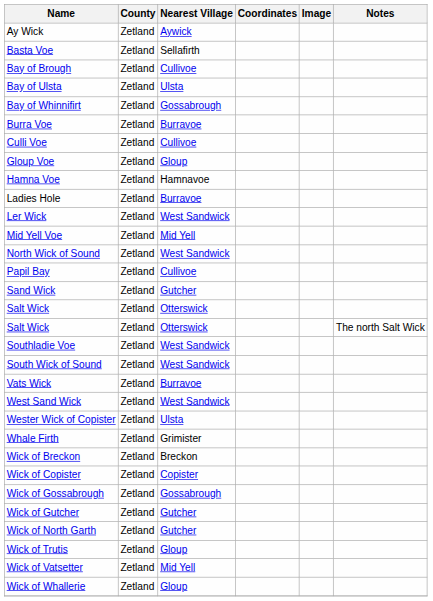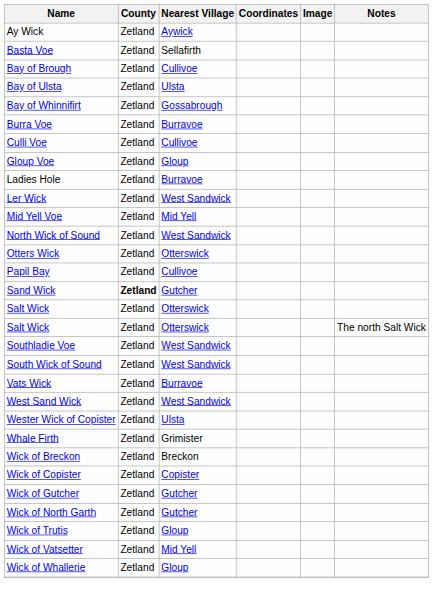 <table class="wikitable sortable" style="table-layout:fixed;background-color:#FEFEFE;font-size:95%;padding:0.30em;line-height:1.35em;">
 <tr>
 <th scope="col">Name</th>
 <th scope="col">County</th>
 <th scope="col">Nearest Village</th>
 <th scope="col" data-sort-type="number">Coordinates</th>
 <th scope="col">Image</th>
 <th scope="col">Notes</th>
 </tr>
 <tr>
 <td>Ay Wick</td>
 <td>Zetland</td>
 <td><a href='#'>Aywick</a></td>
 <td></td>
 <td></td>
 <td></td>
 </tr>
 <tr>
 <td><a href='#'>Basta Voe</a></td>
 <td>Zetland</td>
 <td>Sellafirth</td>
 <td></td>
 <td></td>
 <td></td>
 </tr>
 <tr>
 <td><a href='#'>Bay of Brough</a></td>
 <td>Zetland</td>
 <td><a href='#'>Cullivoe</a></td>
 <td></td>
 <td></td>
 <td></td>
 </tr>
 <tr>
 <td><a href='#'>Bay of Ulsta</a></td>
 <td>Zetland</td>
 <td><a href='#'>Ulsta</a></td>
 <td></td>
 <td></td>
 <td></td>
 </tr>
 <tr>
 <td><a href='#'>Bay of Whinnifirt</a></td>
 <td>Zetland</td>
 <td><a href='#'>Gossabrough</a></td>
 <td></td>
 <td></td>
 <td></td>
 </tr>
 <tr>
 <td><a href='#'>Burra Voe</a></td>
 <td>Zetland</td>
 <td><a href='#'>Burravoe</a></td>
 <td></td>
 <td></td>
 <td></td>
 </tr>
 <tr>
 <td><a href='#'>Culli Voe</a></td>
 <td>Zetland</td>
 <td><a href='#'>Cullivoe</a></td>
 <td></td>
 <td></td>
 <td></td>
 </tr>
 <tr>
 <td><a href='#'>Gloup Voe</a></td>
 <td>Zetland</td>
 <td><a href='#'>Gloup</a></td>
 <td></td>
 <td></td>
 <td></td>
 </tr>
 <tr>
-<td><a href='#'>Hamna Voe</a></td>
-<td>Zetland</td>
-<td>Hamnavoe</td>
-<td></td>
-<td></td>
-<td></td>
-</tr>
-<tr>
 <td>Ladies Hole</td>
 <td>Zetland</td>
 <td><a href='#'>Burravoe</a></td>
 <td></td>
 <td></td>
 <td></td>
 </tr>
 <tr>
 <td><a href='#'>Ler Wick</a></td>
 <td>Zetland</td>
 <td><a href='#'>West Sandwick</a></td>
 <td></td>
 <td></td>
 <td></td>
 </tr>
 <tr>
 <td><a href='#'>Mid Yell Voe</a></td>
 <td>Zetland</td>
 <td><a href='#'>Mid Yell</a></td>
 <td></td>
 <td></td>
 <td></td>
 </tr>
 <tr>
 <td><a href='#'>North Wick of Sound</a></td>
 <td>Zetland</td>
 <td><a href='#'>West Sandwick</a></td>
 <td></td>
 <td></td>
 <td></td>
 </tr>
 <tr>
+<td><a href='#'>Otters Wick</a></td>
+<td>Zetland</td>
+<td><a href='#'>Otterswick</a></td>
+<td></td>
+<td></td>
+<td></td>
+</tr>
+<tr>
 <td><a href='#'>Papil Bay</a></td>
 <td>Zetland</td>
 <td><a href='#'>Cullivoe</a></td>
 <td></td>
 <td></td>
 <td></td>
 </tr>
 <tr>
 <td><a href='#'>Sand Wick</a></td>
-<td>Zetland</td>
+<td><strong>Zetland</strong></td>
 <td><a href='#'>Gutcher</a></td>
 <td></td>
 <td></td>
 <td></td>
 </tr>
 <tr>
 <td><a href='#'>Salt Wick</a></td>
 <td>Zetland</td>
 <td><a href='#'>Otterswick</a></td>
 <td></td>
 <td></td>
 </tr>
 <tr>
 <td><a href='#'>Salt Wick</a></td>
 <td>Zetland</td>
 <td><a href='#'>Otterswick</a></td>
 <td></td>
 <td></td>
 <td>The north Salt Wick</td>
 </tr>
 <tr>
 <td><a href='#'>Southladie Voe</a></td>
 <td>Zetland</td>
 <td><a href='#'>West Sandwick</a></td>
 <td></td>
 <td></td>
 </tr>
 <tr>
 <td><a href='#'>South Wick of Sound</a></td>
 <td>Zetland</td>
 <td><a href='#'>West Sandwick</a></td>
 <td></td>
 <td></td>
 <td></td>
 </tr>
 <tr>
 <td><a href='#'>Vats Wick</a></td>
 <td>Zetland</td>
 <td><a href='#'>Burravoe</a></td>
 <td></td>
 <td></td>
 <td></td>
 </tr>
 <tr>
 <td><a href='#'>West Sand Wick</a></td>
 <td>Zetland</td>
 <td><a href='#'>West Sandwick</a></td>
 <td></td>
 <td></td>
 <td></td>
 </tr>
 <tr>
 <td><a href='#'>Wester Wick of Copister</a></td>
 <td>Zetland</td>
 <td><a href='#'>Ulsta</a></td>
 <td></td>
 <td></td>
 </tr>
 <tr>
 <td><a href='#'>Whale Firth</a></td>
 <td>Zetland</td>
 <td>Grimister</td>
 <td></td>
 <td></td>
 <td></td>
 </tr>
 <tr>
 <td><a href='#'>Wick of Breckon</a></td>
 <td>Zetland</td>
 <td>Breckon</td>
 <td></td>
 <td></td>
 <td></td>
 </tr>
 <tr>
 <td><a href='#'>Wick of Copister</a></td>
 <td>Zetland</td>
 <td><a href='#'>Copister</a></td>
 <td></td>
 <td></td>
 <td></td>
 </tr>
 <tr>
-<td><a href='#'>Wick of Gossabrough</a></td>
-<td>Zetland</td>
-<td><a href='#'>Gossabrough</a></td>
-<td></td>
-<td></td>
-<td></td>
-</tr>
-<tr>
 <td><a href='#'>Wick of Gutcher</a></td>
 <td>Zetland</td>
 <td><a href='#'>Gutcher</a></td>
 <td></td>
 <td></td>
 <td></td>
 </tr>
 <tr>
 <td><a href='#'>Wick of North Garth</a></td>
 <td>Zetland</td>
 <td><a href='#'>Gutcher</a></td>
 <td></td>
 <td></td>
 <td></td>
 </tr>
 <tr>
 <td><a href='#'>Wick of Trutis</a></td>
 <td>Zetland</td>
 <td><a href='#'>Gloup</a></td>
 <td></td>
 <td></td>
 <td></td>
 </tr>
 <tr>
 <td><a href='#'>Wick of Vatsetter</a></td>
 <td>Zetland</td>
 <td><a href='#'>Mid Yell</a></td>
 <td></td>
 <td></td>
 <td></td>
 </tr>
 <tr>
 <td><a href='#'>Wick of Whallerie</a></td>
 <td>Zetland</td>
 <td><a href='#'>Gloup</a></td>
 <td></td>
 <td></td>
 <td></td>
 </tr>
 <tr>
 </tr>
 </table>
